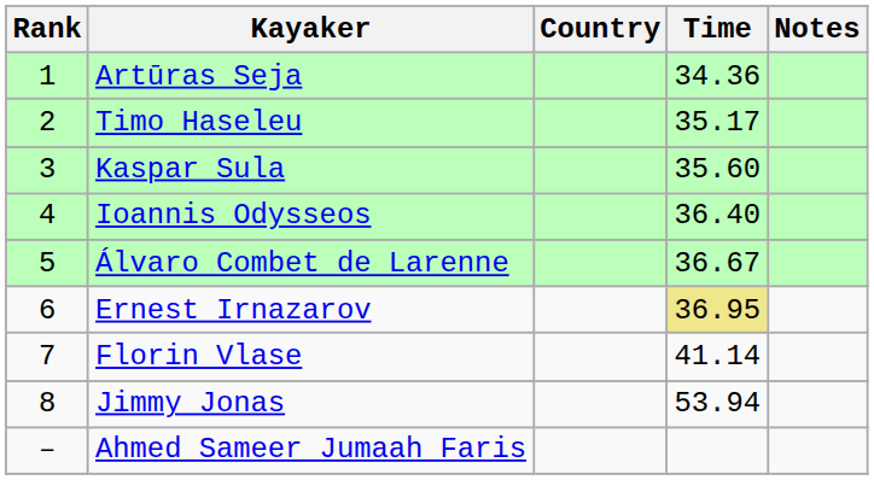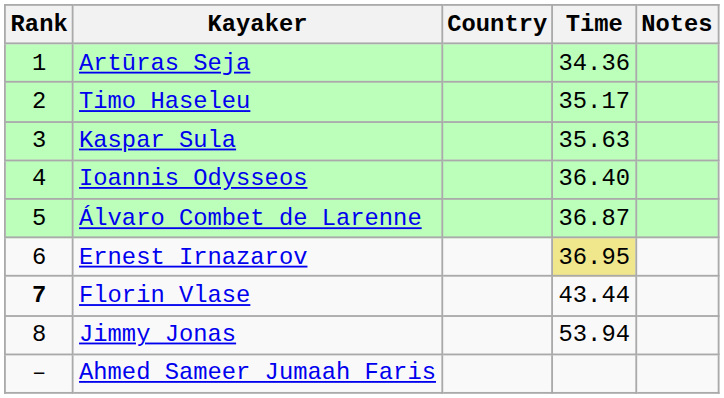 <table class="wikitable" style="text-align:center">
 <tr>
 <th>Rank</th>
 <th>Kayaker</th>
 <th>Country</th>
 <th>Time</th>
 <th>Notes</th>
 </tr>
 <tr bgcolor=bbffbb>
 <td>1</td>
 <td align="left"><a href='#'>Artūras Seja</a></td>
 <td align="left"></td>
 <td>34.36</td>
 <td></td>
 </tr>
 <tr bgcolor=bbffbb>
 <td>2</td>
 <td align="left"><a href='#'>Timo Haseleu</a></td>
 <td align="left"></td>
 <td>35.17</td>
 <td></td>
 </tr>
 <tr bgcolor=bbffbb>
 <td>3</td>
 <td align="left"><a href='#'>Kaspar Sula</a></td>
 <td align="left"></td>
-<td>35.60</td>
+<td>35.63</td>
 <td></td>
 </tr>
 <tr bgcolor=bbffbb>
 <td>4</td>
 <td align="left"><a href='#'>Ioannis Odysseos</a></td>
 <td align="left"></td>
 <td>36.40</td>
 <td></td>
 </tr>
 <tr bgcolor=bbffbb>
 <td>5</td>
 <td align="left"><a href='#'>Álvaro Combet de Larenne</a></td>
 <td align="left"></td>
-<td>36.67</td>
+<td>36.87</td>
 <td></td>
 </tr>
 <tr>
 <td>6</td>
 <td align="left"><a href='#'>Ernest Irnazarov</a></td>
 <td align="left"></td>
 <td style="background: khaki;">36.95</td>
 <td></td>
 </tr>
 <tr>
-<td>7</td>
+<td><strong>7</strong></td>
 <td align="left"><a href='#'>Florin Vlase</a></td>
 <td align="left"></td>
-<td>41.14</td>
+<td>43.44</td>
 <td></td>
 </tr>
 <tr>
 <td>8</td>
 <td align="left"><a href='#'>Jimmy Jonas</a></td>
 <td align="left"></td>
 <td>53.94</td>
 <td></td>
 </tr>
 <tr>
 <td>–</td>
 <td align="left"><a href='#'>Ahmed Sameer Jumaah Faris</a></td>
 <td align="left"></td>
 <td></td>
 <td></td>
 </tr>
 </table>
